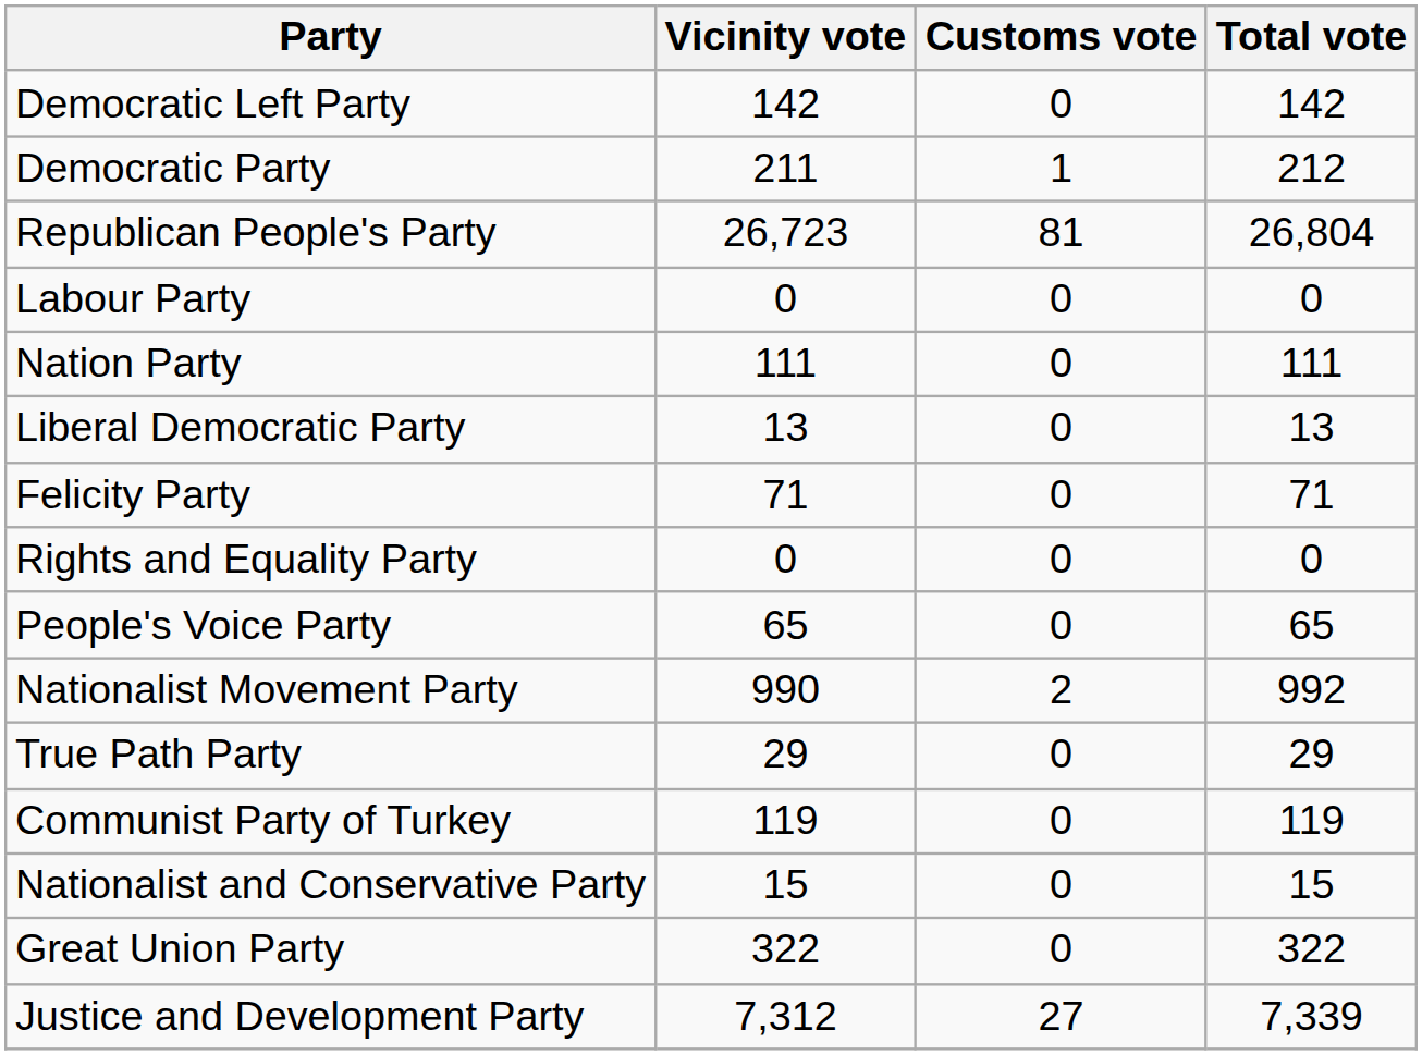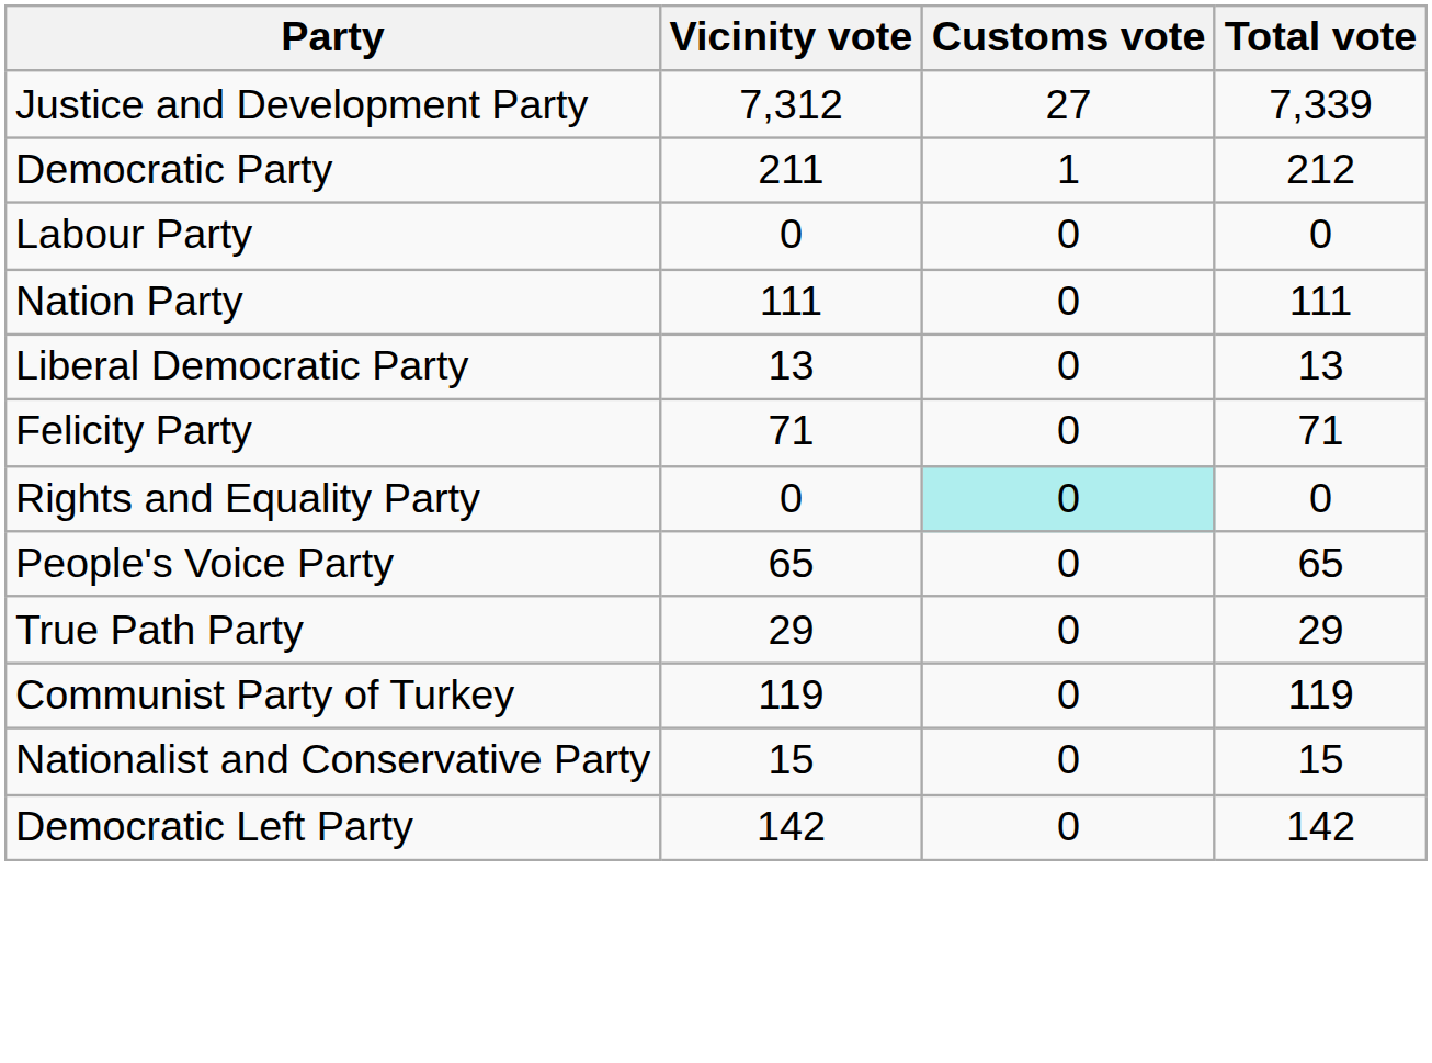 <table class="wikitable sortable">
 <tr>
 <th style="text-align:center;">Party</th>
 <th style="text-align:center;">Vicinity vote</th>
 <th style="text-align:center;">Customs vote</th>
 <th style="text-align:center;">Total vote</th>
 </tr>
 <tr>
-<td>Democratic Left Party</td>
-<td style="text-align:center;">142</td>
-<td style="text-align:center;">0</td>
-<td style="text-align:center;">142</td>
+<td>Justice and Development Party</td>
+<td style="text-align:center;">7,312</td>
+<td style="text-align:center;">27</td>
+<td style="text-align:center;">7,339</td>
 </tr>
 <tr>
 <td>Democratic Party</td>
 <td style="text-align:center;">211</td>
 <td style="text-align:center;">1</td>
 <td style="text-align:center;">212</td>
-</tr>
-<tr>
-<td>Republican People's Party</td>
-<td style="text-align:center;">26,723</td>
-<td style="text-align:center;">81</td>
-<td style="text-align:center;">26,804</td>
 </tr>
 <tr>
 <td>Labour Party</td>
 <td style="text-align:center;">0</td>
 <td style="text-align:center;">0</td>
 <td style="text-align:center;">0</td>
 </tr>
 <tr>
 <td>Nation Party</td>
 <td style="text-align:center;">111</td>
 <td style="text-align:center;">0</td>
 <td style="text-align:center;">111</td>
 </tr>
 <tr>
 <td>Liberal Democratic Party</td>
 <td style="text-align:center;">13</td>
 <td style="text-align:center;">0</td>
 <td style="text-align:center;">13</td>
 </tr>
 <tr>
 <td>Felicity Party</td>
 <td style="text-align:center;">71</td>
 <td style="text-align:center;">0</td>
 <td style="text-align:center;">71</td>
 </tr>
 <tr>
 <td>Rights and Equality Party</td>
 <td style="text-align:center;">0</td>
-<td style="text-align:center;">0</td>
+<td style="background: paleturquoise; text-align:center;">0</td>
 <td style="text-align:center;">0</td>
 </tr>
 <tr>
 <td>People's Voice Party</td>
 <td style="text-align:center;">65</td>
 <td style="text-align:center;">0</td>
 <td style="text-align:center;">65</td>
-</tr>
-<tr>
-<td>Nationalist Movement Party</td>
-<td style="text-align:center;">990</td>
-<td style="text-align:center;">2</td>
-<td style="text-align:center;">992</td>
 </tr>
 <tr>
 <td>True Path Party</td>
 <td style="text-align:center;">29</td>
 <td style="text-align:center;">0</td>
 <td style="text-align:center;">29</td>
 </tr>
 <tr>
 <td>Communist Party of Turkey</td>
 <td style="text-align:center;">119</td>
 <td style="text-align:center;">0</td>
 <td style="text-align:center;">119</td>
 </tr>
 <tr>
 <td>Nationalist and Conservative Party</td>
 <td style="text-align:center;">15</td>
 <td style="text-align:center;">0</td>
 <td style="text-align:center;">15</td>
 </tr>
 <tr>
-<td>Great Union Party</td>
-<td style="text-align:center;">322</td>
+<td>Democratic Left Party</td>
+<td style="text-align:center;">142</td>
 <td style="text-align:center;">0</td>
-<td style="text-align:center;">322</td>
-</tr>
-<tr>
-<td>Justice and Development Party</td>
-<td style="text-align:center;">7,312</td>
-<td style="text-align:center;">27</td>
-<td style="text-align:center;">7,339</td>
+<td style="text-align:center;">142</td>
 </tr>
 </table>
